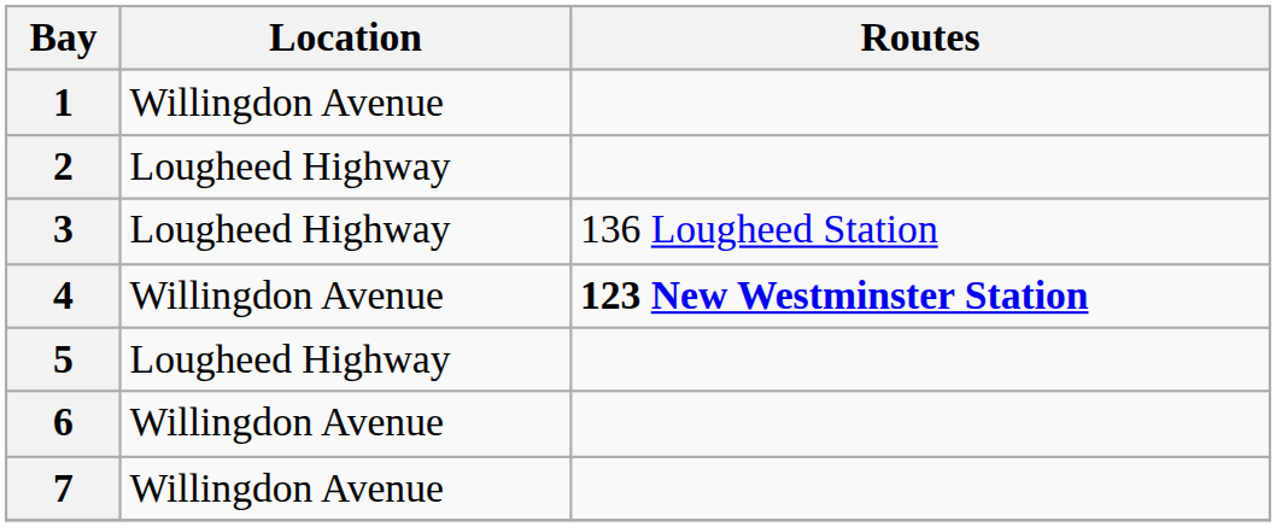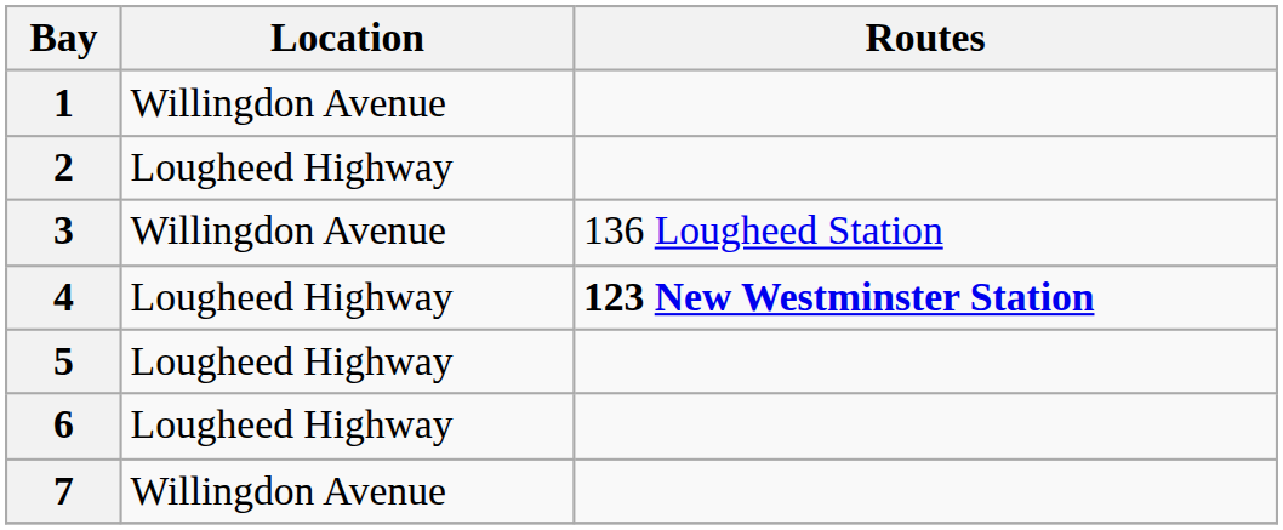 <table class="wikitable" width="500">
 <tr>
 <th>Bay</th>
 <th>Location</th>
 <th>Routes</th>
 </tr>
 <tr>
 <th>1</th>
 <td>Willingdon Avenue<br></td>
 <td></td>
 </tr>
 <tr>
 <th>2</th>
 <td>Lougheed Highway<br></td>
 <td></td>
 </tr>
 <tr>
 <th>3</th>
-<td>Lougheed Highway<br></td>
+<td>Willingdon Avenue<br></td>
 <td>136 <a href='#'>Lougheed Station</a></td>
 </tr>
 <tr>
 <th>4</th>
-<td>Willingdon Avenue<br></td>
+<td>Lougheed Highway<br></td>
 <td><strong>123 <a href='#'>New Westminster Station</a></strong></td>
 </tr>
 <tr>
 <th>5</th>
 <td>Lougheed Highway<br></td>
 <td></td>
 </tr>
 <tr>
 <th>6</th>
-<td>Willingdon Avenue<br></td>
+<td>Lougheed Highway<br></td>
 <td></td>
 </tr>
 <tr>
 <th>7</th>
 <td>Willingdon Avenue<br></td>
 <td></td>
 </tr>
 <tr>
 </tr>
 </table>
